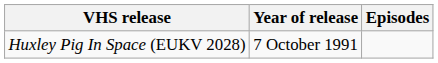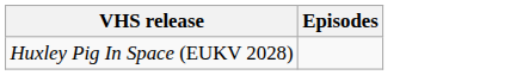 <table class="wikitable">
 <tr>
 <th>VHS release</th>
-<th>Year of release</th>
 <th>Episodes</th>
 </tr>
 <tr>
 <td><em>Huxley Pig In Space</em> (EUKV 2028)</td>
-<td align=>7 October 1991</td>
 <td align=></td>
 </tr>
 </table>
